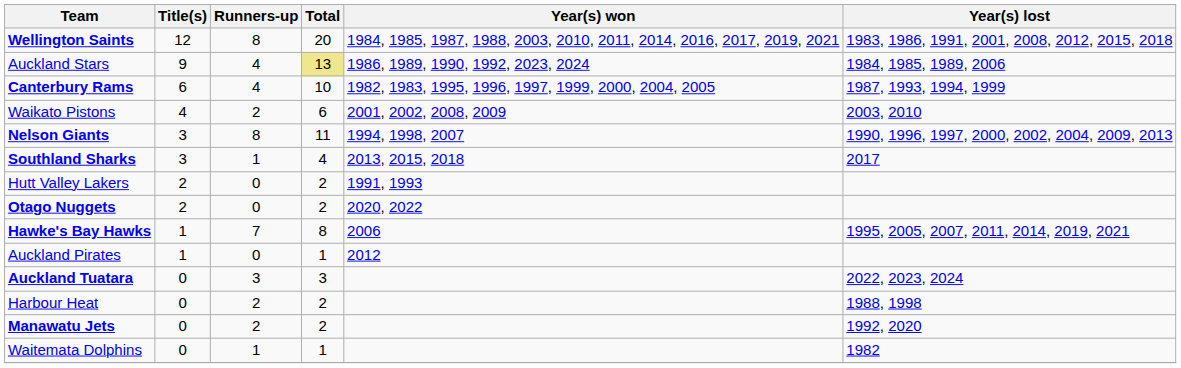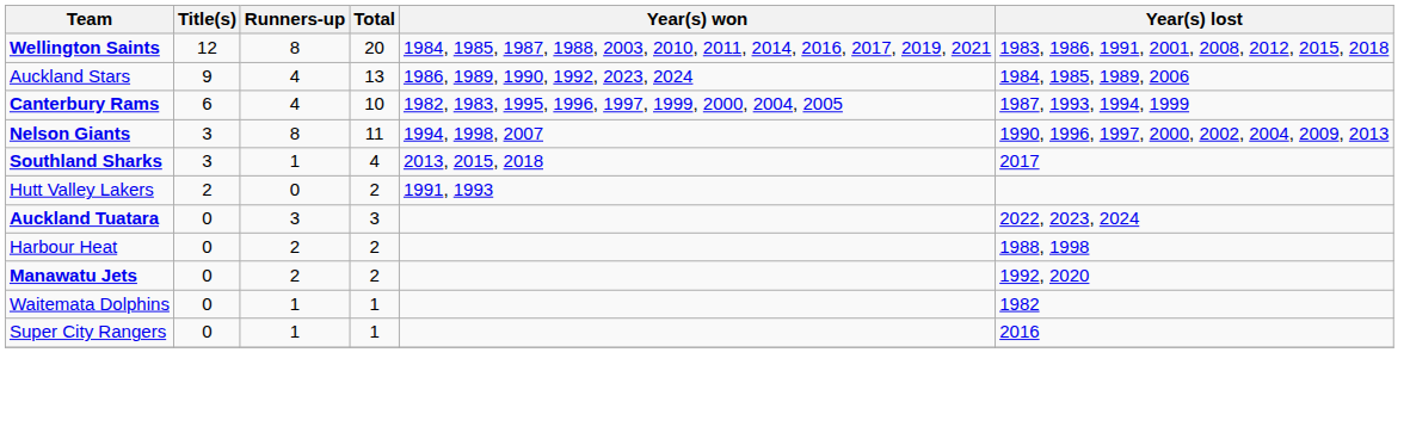 <table class="wikitable sortable" style="text-align:left;">
 <tr>
 <th>Team</th>
 <th>Title(s)</th>
 <th>Runners-up</th>
 <th>Total</th>
 <th>Year(s) won</th>
 <th>Year(s) lost</th>
 </tr>
 <tr>
 <td><strong><a href='#'>Wellington Saints</a></strong></td>
 <td align="center">12</td>
 <td align="center">8</td>
 <td align="center">20</td>
 <td><a href='#'>1984</a>, <a href='#'>1985</a>, <a href='#'>1987</a>, <a href='#'>1988</a>, <a href='#'>2003</a>, <a href='#'>2010</a>, <a href='#'>2011</a>, <a href='#'>2014</a>, <a href='#'>2016</a>, <a href='#'>2017</a>, <a href='#'>2019</a>, <a href='#'>2021</a></td>
 <td><a href='#'>1983</a>, <a href='#'>1986</a>, <a href='#'>1991</a>, <a href='#'>2001</a>, <a href='#'>2008</a>, <a href='#'>2012</a>, <a href='#'>2015</a>, <a href='#'>2018</a></td>
 </tr>
 <tr>
 <td><a href='#'>Auckland Stars</a></td>
 <td align="center">9</td>
 <td align="center">4</td>
-<td align="center" style="background: khaki;">13</td>
+<td align="center">13</td>
 <td><a href='#'>1986</a>, <a href='#'>1989</a>, <a href='#'>1990</a>, <a href='#'>1992</a>, <a href='#'>2023</a>, <a href='#'>2024</a></td>
 <td><a href='#'>1984</a>, <a href='#'>1985</a>, <a href='#'>1989</a>, <a href='#'>2006</a></td>
 </tr>
 <tr>
 <td><strong><a href='#'>Canterbury Rams</a></strong></td>
 <td align="center">6</td>
 <td align="center">4</td>
 <td align="center">10</td>
 <td><a href='#'>1982</a>, <a href='#'>1983</a>, <a href='#'>1995</a>, <a href='#'>1996</a>, <a href='#'>1997</a>, <a href='#'>1999</a>, <a href='#'>2000</a>, <a href='#'>2004</a>, <a href='#'>2005</a></td>
 <td><a href='#'>1987</a>, <a href='#'>1993</a>, <a href='#'>1994</a>, <a href='#'>1999</a></td>
-</tr>
-<tr>
-<td><a href='#'>Waikato Pistons</a></td>
-<td align="center">4</td>
-<td align="center">2</td>
-<td align="center">6</td>
-<td><a href='#'>2001</a>, <a href='#'>2002</a>, <a href='#'>2008</a>, <a href='#'>2009</a></td>
-<td><a href='#'>2003</a>, <a href='#'>2010</a></td>
 </tr>
 <tr>
 <td><strong><a href='#'>Nelson Giants</a></strong></td>
 <td align="center">3</td>
 <td align="center">8</td>
 <td align="center">11</td>
 <td><a href='#'>1994</a>, <a href='#'>1998</a>, <a href='#'>2007</a></td>
 <td><a href='#'>1990</a>, <a href='#'>1996</a>, <a href='#'>1997</a>, <a href='#'>2000</a>, <a href='#'>2002</a>, <a href='#'>2004</a>, <a href='#'>2009</a>, <a href='#'>2013</a></td>
 </tr>
 <tr>
 <td><strong><a href='#'>Southland Sharks</a></strong></td>
 <td align="center">3</td>
 <td align="center">1</td>
 <td align="center">4</td>
 <td><a href='#'>2013</a>, <a href='#'>2015</a>, <a href='#'>2018</a></td>
 <td><a href='#'>2017</a></td>
 </tr>
 <tr>
 <td><a href='#'>Hutt Valley Lakers</a></td>
 <td align="center">2</td>
 <td align="center">0</td>
 <td align="center">2</td>
 <td><a href='#'>1991</a>, <a href='#'>1993</a></td>
-<td></td>
-</tr>
-<tr>
-<td><strong><a href='#'>Otago Nuggets</a></strong></td>
-<td align="center">2</td>
-<td align="center">0</td>
-<td align="center">2</td>
-<td><a href='#'>2020</a>, <a href='#'>2022</a></td>
-<td></td>
-</tr>
-<tr>
-<td><strong><a href='#'>Hawke's Bay Hawks</a></strong></td>
-<td align="center">1</td>
-<td align="center">7</td>
-<td align="center">8</td>
-<td><a href='#'>2006</a></td>
-<td><a href='#'>1995</a>, <a href='#'>2005</a>, <a href='#'>2007</a>, <a href='#'>2011</a>, <a href='#'>2014</a>, <a href='#'>2019</a>, <a href='#'>2021</a></td>
-</tr>
-<tr>
-<td><a href='#'>Auckland Pirates</a></td>
-<td align="center">1</td>
-<td align="center">0</td>
-<td align="center">1</td>
-<td><a href='#'>2012</a></td>
 <td></td>
 </tr>
 <tr>
 <td><strong><a href='#'>Auckland Tuatara</a></strong></td>
 <td align="center">0</td>
 <td align="center">3</td>
 <td align="center">3</td>
 <td></td>
 <td><a href='#'>2022</a>, <a href='#'>2023</a>, <a href='#'>2024</a></td>
 </tr>
 <tr>
 <td><a href='#'>Harbour Heat</a></td>
 <td align="center">0</td>
 <td align="center">2</td>
 <td align="center">2</td>
 <td></td>
 <td><a href='#'>1988</a>, <a href='#'>1998</a></td>
 </tr>
 <tr>
 <td><strong><a href='#'>Manawatu Jets</a></strong></td>
 <td align="center">0</td>
 <td align="center">2</td>
 <td align="center">2</td>
 <td></td>
 <td><a href='#'>1992</a>, <a href='#'>2020</a></td>
 </tr>
 <tr>
 <td><a href='#'>Waitemata Dolphins</a></td>
 <td align="center">0</td>
 <td align="center">1</td>
 <td align="center">1</td>
 <td></td>
 <td><a href='#'>1982</a></td>
 </tr>
 <tr>
+<td><a href='#'>Super City Rangers</a></td>
+<td align="center">0</td>
+<td align="center">1</td>
+<td align="center">1</td>
+<td></td>
+<td><a href='#'>2016</a></td>
+</tr>
+<tr>
 </tr>
 </table>
